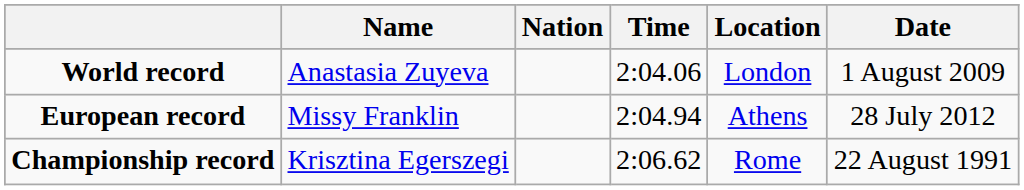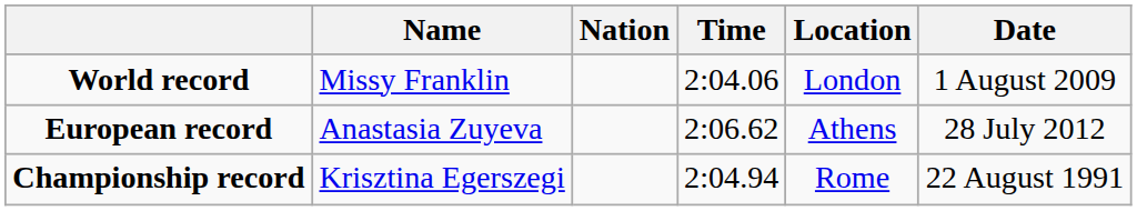 <table class=wikitable style=text-align:center>
 <tr>
 <th></th>
 <th>Name</th>
 <th>Nation</th>
 <th>Time</th>
 <th>Location</th>
 <th>Date</th>
 </tr>
 <tr>
 <td><strong>World record</strong></td>
-<td align=left><a href='#'>Anastasia Zuyeva</a></td>
+<td align=left><a href='#'>Missy Franklin</a></td>
 <td align=left></td>
 <td align=left>2:04.06</td>
 <td><a href='#'>London</a></td>
 <td>1 August 2009</td>
 </tr>
 <tr>
 <td><strong>European record</strong></td>
-<td align=left><a href='#'>Missy Franklin</a></td>
+<td align=left><a href='#'>Anastasia Zuyeva</a></td>
 <td align=left></td>
-<td align=left>2:04.94</td>
+<td align=left>2:06.62</td>
 <td><a href='#'>Athens</a></td>
 <td>28 July 2012</td>
 </tr>
 <tr>
 <td><strong>Championship record</strong></td>
 <td align=left><a href='#'>Krisztina Egerszegi</a></td>
 <td align=left></td>
-<td align=left>2:06.62</td>
+<td align=left>2:04.94</td>
 <td><a href='#'>Rome</a></td>
 <td>22 August 1991</td>
 </tr>
 </table>
